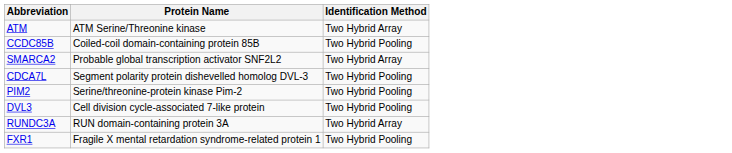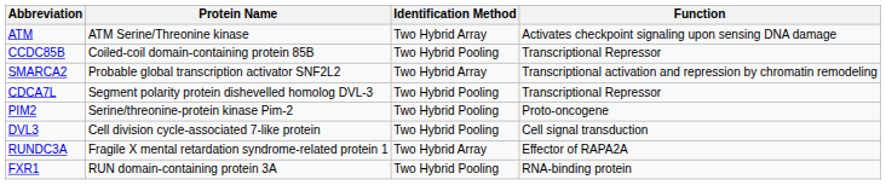 <table class="wikitable">
 <tr>
 <th>Abbreviation</th>
 <th>Protein Name</th>
 <th>Identification Method</th>
+<th>Function</th>
 </tr>
 <tr>
 <td><a href='#'>ATM</a></td>
 <td>ATM Serine/Threonine kinase</td>
 <td>Two Hybrid Array</td>
+<td>Activates checkpoint signaling upon sensing DNA damage</td>
 </tr>
 <tr>
 <td><a href='#'>CCDC85B</a></td>
 <td>Coiled-coil domain-containing protein 85B</td>
 <td>Two Hybrid Pooling</td>
+<td>Transcriptional Repressor</td>
 </tr>
 <tr>
 <td><a href='#'>SMARCA2</a></td>
 <td>Probable global transcription activator SNF2L2</td>
 <td>Two Hybrid Array</td>
+<td>Transcriptional activation and repression by chromatin remodeling</td>
 </tr>
 <tr>
 <td><a href='#'>CDCA7L</a></td>
 <td>Segment polarity protein dishevelled homolog DVL-3</td>
 <td>Two Hybrid Pooling</td>
+<td>Transcriptional Repressor</td>
 </tr>
 <tr>
 <td><a href='#'>PIM2</a></td>
 <td>Serine/threonine-protein kinase Pim-2</td>
 <td>Two Hybrid Pooling</td>
+<td>Proto-oncogene</td>
 </tr>
 <tr>
 <td><a href='#'>DVL3</a></td>
 <td>Cell division cycle-associated 7-like protein</td>
 <td>Two Hybrid Pooling</td>
+<td>Cell signal transduction</td>
 </tr>
 <tr>
 <td><a href='#'>RUNDC3A</a></td>
-<td>RUN domain-containing protein 3A</td>
+<td>Fragile X mental retardation syndrome-related protein 1</td>
 <td>Two Hybrid Array</td>
+<td>Effector of RAPA2A</td>
 </tr>
 <tr>
 <td><a href='#'>FXR1</a></td>
-<td>Fragile X mental retardation syndrome-related protein 1</td>
+<td>RUN domain-containing protein 3A</td>
 <td>Two Hybrid Pooling</td>
+<td>RNA-binding protein</td>
 </tr>
 </table>
